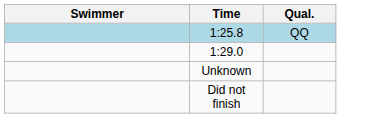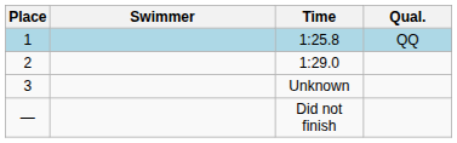 <table class=wikitable style="text-align:center">
 <tr>
+<th>Place</th>
 <th width=240>Swimmer</th>
 <th width=90>Time</th>
 <th width=90>Qual.</th>
 </tr>
 <tr bgcolor=lightblue>
+<td>1</td>
 <td align=left></td>
 <td>1:25.8</td>
 <td>QQ</td>
 </tr>
 <tr>
+<td>2</td>
 <td align=left></td>
 <td>1:29.0</td>
 <td></td>
 </tr>
 <tr>
+<td>3</td>
 <td align=left></td>
 <td>Unknown</td>
 <td></td>
 </tr>
 <tr>
+<td>—</td>
 <td align=left></td>
 <td>Did not finish</td>
 <td></td>
 </tr>
 </table>
